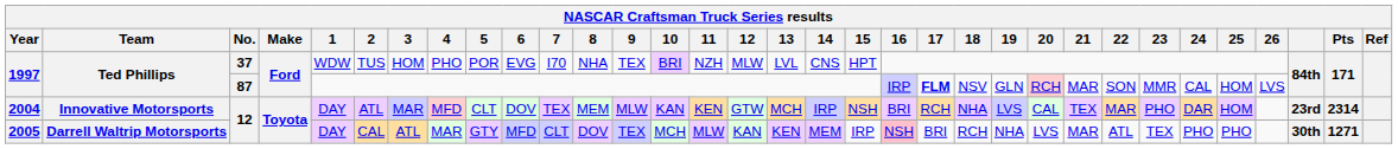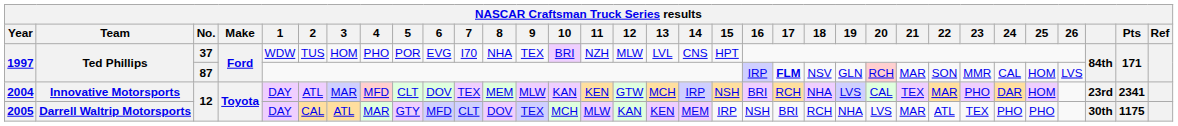 <table class="wikitable" style="text-align:center; font-size:75%">
 <tr>
 <th colspan=33><a href='#'>NASCAR Craftsman Truck Series</a> results</th>
 </tr>
 <tr>
 <th>Year</th>
 <th>Team</th>
 <th>No.</th>
 <th>Make</th>
 <th>1</th>
 <th>2</th>
 <th>3</th>
 <th>4</th>
 <th>5</th>
 <th>6</th>
 <th>7</th>
 <th>8</th>
 <th>9</th>
 <th>10</th>
 <th>11</th>
 <th>12</th>
 <th>13</th>
 <th>14</th>
 <th>15</th>
 <th>16</th>
 <th>17</th>
 <th>18</th>
 <th>19</th>
 <th>20</th>
 <th>21</th>
 <th>22</th>
 <th>23</th>
 <th>24</th>
 <th>25</th>
 <th>26</th>
 <th></th>
 <th>Pts</th>
 <th>Ref</th>
 </tr>
 <tr>
 <th rowspan=2><a href='#'>1997</a></th>
 <th rowspan=2>Ted Phillips</th>
 <th>37</th>
 <th rowspan=2><a href='#'>Ford</a></th>
 <td><a href='#'>WDW</a></td>
 <td><a href='#'>TUS</a></td>
 <td><a href='#'>HOM</a></td>
 <td><a href='#'>PHO</a></td>
 <td><a href='#'>POR</a></td>
 <td><a href='#'>EVG</a></td>
 <td><a href='#'>I70</a></td>
 <td><a href='#'>NHA</a></td>
 <td><a href='#'>TEX</a></td>
 <td style="background:#EFCFFF;"><a href='#'>BRI</a><br></td>
 <td><a href='#'>NZH</a></td>
 <td><a href='#'>MLW</a></td>
 <td><a href='#'>LVL</a></td>
 <td><a href='#'>CNS</a></td>
 <td><a href='#'>HPT</a></td>
 <td colspan=11></td>
 <th rowspan=2>84th</th>
 <th rowspan=2>171</th>
 <th rowspan=2></th>
 </tr>
 <tr>
 <th>87</th>
 <td colspan=15></td>
 <td style="background:#CFCFFF;"><a href='#'>IRP</a><br></td>
 <td><strong><a href='#'>FLM</a></strong></td>
 <td><a href='#'>NSV</a></td>
 <td><a href='#'>GLN</a></td>
 <td style="background:#FFCFCF;"><a href='#'>RCH</a><br></td>
 <td><a href='#'>MAR</a></td>
 <td><a href='#'>SON</a></td>
 <td><a href='#'>MMR</a></td>
 <td><a href='#'>CAL</a></td>
 <td><a href='#'>HOM</a></td>
 <td><a href='#'>LVS</a></td>
 </tr>
 <tr>
 <th><a href='#'>2004</a></th>
 <th><a href='#'>Innovative Motorsports</a></th>
 <th rowspan=2>12</th>
 <th rowspan=2><a href='#'>Toyota</a></th>
 <td style="background:#EFCFFF;"><a href='#'>DAY</a><br></td>
 <td style="background:#EFCFFF;"><a href='#'>ATL</a><br></td>
 <td style="background:#CFCFFF;"><a href='#'>MAR</a><br></td>
 <td style="background:#FFCFCF;"><a href='#'>MFD</a><br></td>
 <td style="background:#DFFFDF;"><a href='#'>CLT</a><br></td>
 <td style="background:#DFFFDF;"><a href='#'>DOV</a><br></td>
 <td style="background:#EFCFFF;"><a href='#'>TEX</a><br></td>
 <td style="background:#DFFFDF;"><a href='#'>MEM</a><br></td>
 <td style="background:#EFCFFF;"><a href='#'>MLW</a><br></td>
 <td style="background:#EFCFFF;"><a href='#'>KAN</a><br></td>
 <td style="background:#FFDF9F;"><a href='#'>KEN</a><br></td>
 <td style="background:#DFFFDF;"><a href='#'>GTW</a><br></td>
 <td style="background:#FFDF9F;"><a href='#'>MCH</a><br></td>
 <td style="background:#CFCFFF;"><a href='#'>IRP</a><br></td>
 <td style="background:#FFDF9F;"><a href='#'>NSH</a><br></td>
 <td style="background:#EFCFFF;"><a href='#'>BRI</a><br></td>
 <td style="background:#FFDF9F;"><a href='#'>RCH</a><br></td>
 <td style="background:#EFCFFF;"><a href='#'>NHA</a><br></td>
 <td style="background:#CFCFFF;"><a href='#'>LVS</a><br></td>
 <td style="background:#DFFFDF;"><a href='#'>CAL</a><br></td>
 <td style="background:#EFCFFF;"><a href='#'>TEX</a><br></td>
 <td style="background:#FFDF9F;"><a href='#'>MAR</a><br></td>
 <td style="background:#EFCFFF;"><a href='#'>PHO</a><br></td>
 <td style="background:#FFDF9F;"><a href='#'>DAR</a><br></td>
 <td style="background:#EFCFFF;"><a href='#'>HOM</a><br></td>
 <td></td>
 <th>23rd</th>
-<th>2314</th>
+<th>2341</th>
 <th></th>
 </tr>
 <tr>
 <th><a href='#'>2005</a></th>
 <th><a href='#'>Darrell Waltrip Motorsports</a></th>
 <td style="background:#EFCFFF;"><a href='#'>DAY</a><br></td>
 <td style="background:#FFDF9F;"><a href='#'>CAL</a><br></td>
 <td style="background:#FFDF9F;"><a href='#'>ATL</a><br></td>
 <td style="background:#DFFFDF;"><a href='#'>MAR</a><br></td>
 <td style="background:#EFCFFF;"><a href='#'>GTY</a><br></td>
 <td style="background:#CFCFFF;"><a href='#'>MFD</a><br></td>
 <td style="background:#CFCFFF;"><a href='#'>CLT</a><br></td>
 <td style="background:#EFCFFF;"><a href='#'>DOV</a><br></td>
 <td style="background:#CFCFFF;"><a href='#'>TEX</a><br></td>
 <td style="background:#DFFFDF;"><a href='#'>MCH</a><br></td>
 <td style="background:#EFCFFF;"><a href='#'>MLW</a><br></td>
 <td style="background:#DFFFDF;"><a href='#'>KAN</a><br></td>
 <td style="background:#EFCFFF;"><a href='#'>KEN</a><br></td>
 <td style="background:#EFCFFF;"><a href='#'>MEM</a><br></td>
 <td><a href='#'>IRP</a></td>
-<td style="background: pink;"><a href='#'>NSH</a></td>
+<td><a href='#'>NSH</a></td>
 <td><a href='#'>BRI</a></td>
 <td><a href='#'>RCH</a></td>
 <td><a href='#'>NHA</a></td>
 <td><a href='#'>LVS</a></td>
 <td><a href='#'>MAR</a></td>
 <td><a href='#'>ATL</a></td>
 <td><a href='#'>TEX</a></td>
 <td><a href='#'>PHO</a></td>
 <td><a href='#'>PHO</a></td>
 <td></td>
 <th>30th</th>
-<th>1271</th>
+<th>1175</th>
 <th></th>
 </tr>
 </table>
